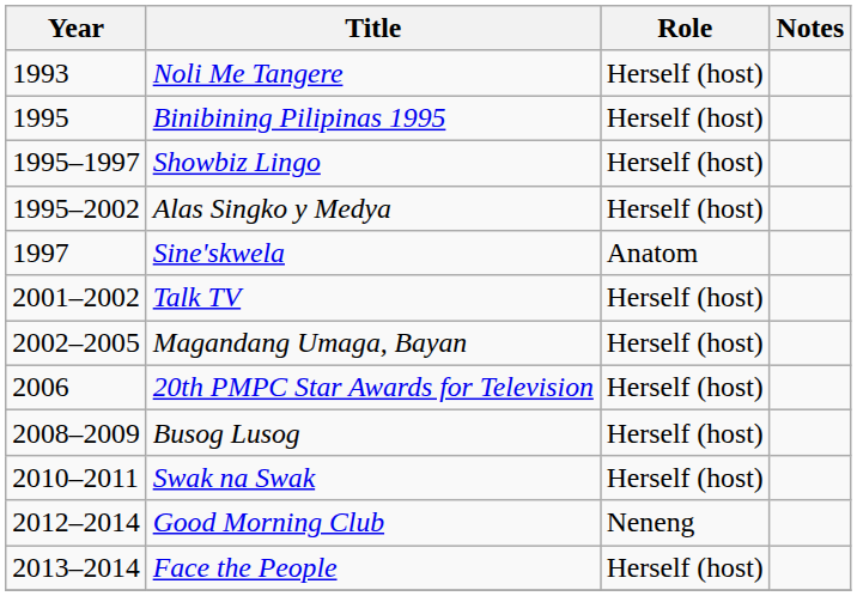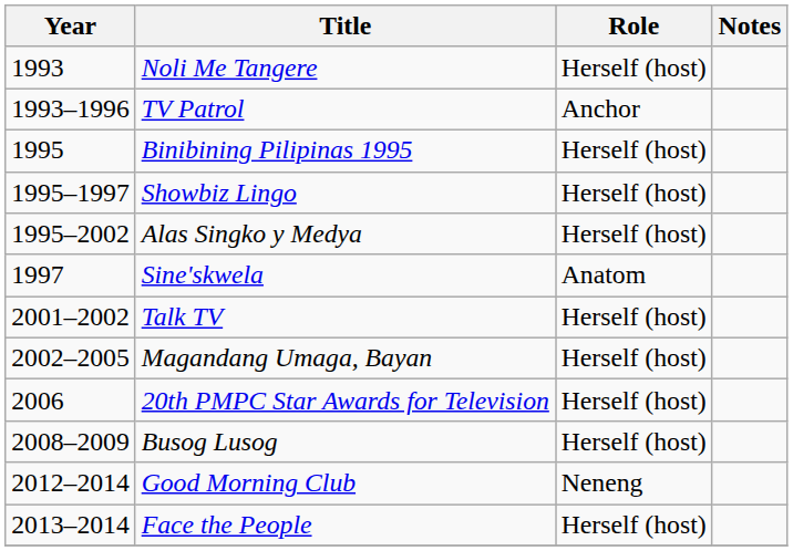 <table class="wikitable sortable">
 <tr>
 <th>Year</th>
 <th>Title</th>
 <th>Role</th>
 <th>Notes</th>
 </tr>
 <tr>
 <td>1993</td>
 <td><em><a href='#'>Noli Me Tangere</a></em></td>
 <td>Herself (host)</td>
+<td></td>
+</tr>
+<tr>
+<td>1993–1996</td>
+<td><em><a href='#'>TV Patrol</a></em></td>
+<td>Anchor</td>
 <td></td>
 </tr>
 <tr>
 <td>1995</td>
 <td><em><a href='#'>Binibining Pilipinas 1995</a></em></td>
 <td>Herself (host)</td>
 <td></td>
 </tr>
 <tr>
 <td>1995–1997</td>
 <td><em><a href='#'>Showbiz Lingo</a></em></td>
 <td>Herself (host)</td>
 <td></td>
 </tr>
 <tr>
 <td>1995–2002</td>
 <td><em>Alas Singko y Medya</em></td>
 <td>Herself (host)</td>
 <td></td>
 </tr>
 <tr>
 <td>1997</td>
 <td><em><a href='#'>Sine'skwela</a></em></td>
 <td>Anatom</td>
 <td></td>
 </tr>
 <tr>
 <td>2001–2002</td>
 <td><em><a href='#'>Talk TV</a></em></td>
 <td>Herself (host)</td>
 <td></td>
 </tr>
 <tr>
 <td>2002–2005</td>
 <td><em>Magandang Umaga, Bayan</em></td>
 <td>Herself (host)</td>
 <td></td>
 </tr>
 <tr>
 <td>2006</td>
 <td><em><a href='#'>20th PMPC Star Awards for Television</a></em></td>
 <td>Herself (host)</td>
 <td></td>
 </tr>
 <tr>
 <td>2008–2009</td>
 <td><em>Busog Lusog</em></td>
 <td>Herself (host)</td>
 <td></td>
 </tr>
 <tr>
-<td>2010–2011</td>
-<td><em><a href='#'>Swak na Swak</a></em></td>
-<td>Herself (host)</td>
-<td></td>
-</tr>
-<tr>
 <td>2012–2014</td>
 <td><em><a href='#'>Good Morning Club</a></em></td>
 <td>Neneng</td>
 <td></td>
 </tr>
 <tr>
 <td>2013–2014</td>
 <td><em><a href='#'>Face the People</a></em></td>
 <td>Herself (host)</td>
 <td></td>
 </tr>
 <tr>
 </tr>
 </table>
